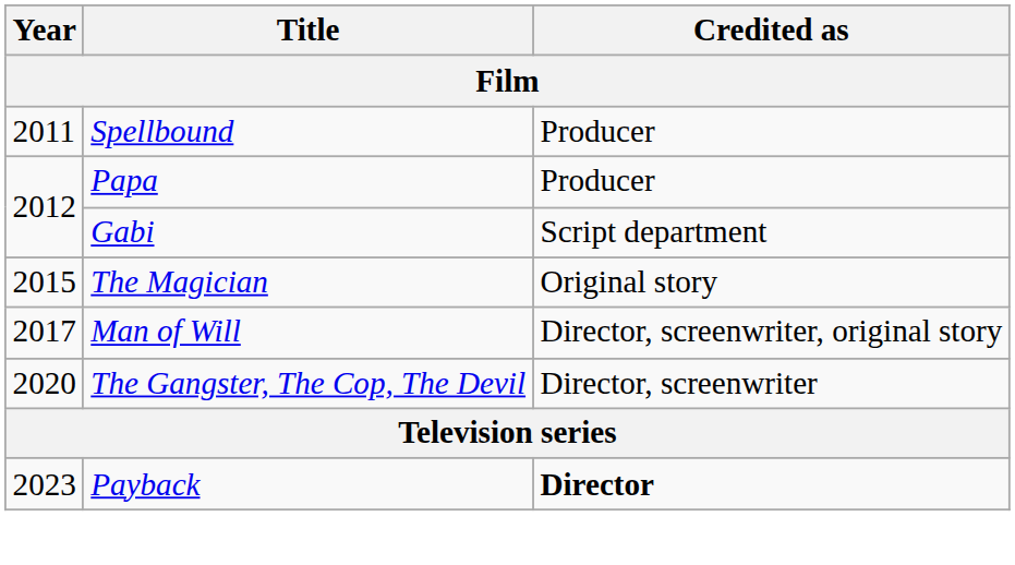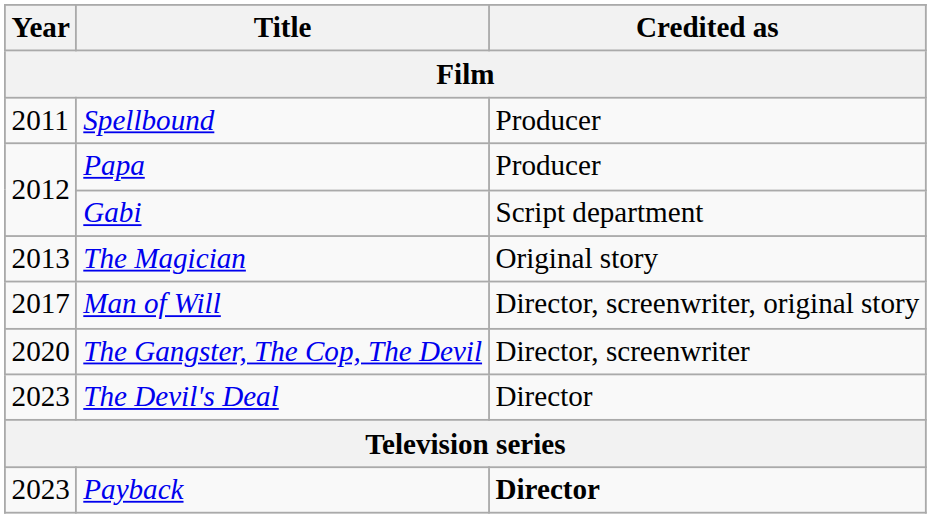 <table class="wikitable sortable">
 <tr>
 <th>Year</th>
 <th>Title</th>
 <th class="unsortable">Credited as</th>
 </tr>
 <tr>
 <th scope="col" colspan="3">Film</th>
 </tr>
 <tr>
 <td>2011</td>
 <td><em><a href='#'>Spellbound</a></em></td>
 <td>Producer</td>
 </tr>
 <tr>
 <td rowspan="2">2012</td>
 <td><em><a href='#'>Papa</a></em></td>
 <td>Producer</td>
 </tr>
 <tr>
 <td><em><a href='#'>Gabi</a></em></td>
 <td>Script department</td>
 </tr>
 <tr>
-<td>2015</td>
+<td>2013</td>
 <td><em><a href='#'>The Magician</a></em></td>
 <td>Original story</td>
 </tr>
 <tr>
 <td>2017</td>
 <td><em><a href='#'>Man of Will</a></em></td>
 <td>Director, screenwriter, original story</td>
 </tr>
 <tr>
 <td>2020</td>
 <td><em><a href='#'>The Gangster, The Cop, The Devil</a></em></td>
 <td>Director, screenwriter</td>
 </tr>
 <tr>
+<td>2023</td>
+<td><em><a href='#'>The Devil's Deal</a></em></td>
+<td>Director</td>
+</tr>
+<tr>
 <th scope="col" colspan="3">Television series</th>
 </tr>
 <tr>
 <td>2023</td>
 <td><em><a href='#'>Payback</a></em></td>
 <td><strong>Director</strong></td>
 </tr>
 </table>
